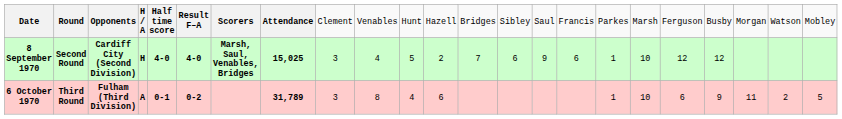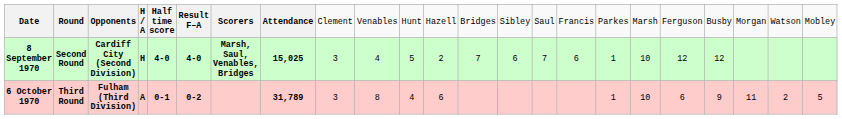 <table class="wikitable" style="text-align:center">
 <tr>
 <th><strong>Date</strong></th>
 <th><strong>Round</strong></th>
 <th><strong>Opponents</strong></th>
 <th><strong>H / A</strong></th>
 <th><strong>Half time score</strong></th>
 <th><strong>Result</strong><br><strong>F–A</strong></th>
 <th><strong>Scorers</strong></th>
 <th><strong>Attendance</strong></th>
 <td>Clement</td>
 <td>Venables</td>
 <td>Hunt</td>
 <td>Hazell</td>
 <td>Bridges</td>
 <td>Sibley</td>
 <td>Saul</td>
 <td>Francis</td>
 <td>Parkes</td>
 <td>Marsh</td>
 <td>Ferguson</td>
 <td>Busby</td>
 <td>Morgan</td>
 <td>Watson</td>
 <td>Mobley</td>
 </tr>
 <tr bgcolor="#ccffcc">
 <td><strong>8 September 1970</strong></td>
 <td><strong>Second Round</strong></td>
 <td><strong>Cardiff City (Second Division)</strong></td>
 <td><strong>H</strong></td>
 <td><strong>4-0</strong></td>
 <td><strong>4-0</strong></td>
 <td><strong>Marsh, Saul, Venables, Bridges</strong></td>
 <td><strong>15,025</strong></td>
 <td>3</td>
 <td>4</td>
 <td>5</td>
 <td>2</td>
 <td>7</td>
 <td>6</td>
-<td>9</td>
+<td>7</td>
 <td>6</td>
 <td>1</td>
 <td>10</td>
 <td>12</td>
 <td>12</td>
 <td></td>
 <td></td>
 <td></td>
 </tr>
 <tr bgcolor="#ffcccc">
 <td><strong>6 October 1970</strong></td>
 <td><strong>Third Round</strong></td>
 <td><strong>Fulham (Third Division)</strong></td>
 <td><strong>A</strong></td>
 <td><strong>0-1</strong></td>
 <td><strong>0-2</strong></td>
 <td></td>
 <td><strong>31,789</strong></td>
 <td>3</td>
 <td>8</td>
 <td>4</td>
 <td>6</td>
 <td></td>
 <td></td>
 <td></td>
 <td></td>
 <td>1</td>
 <td>10</td>
 <td>6</td>
 <td>9</td>
 <td>11</td>
 <td>2</td>
 <td>5</td>
 </tr>
 </table>
